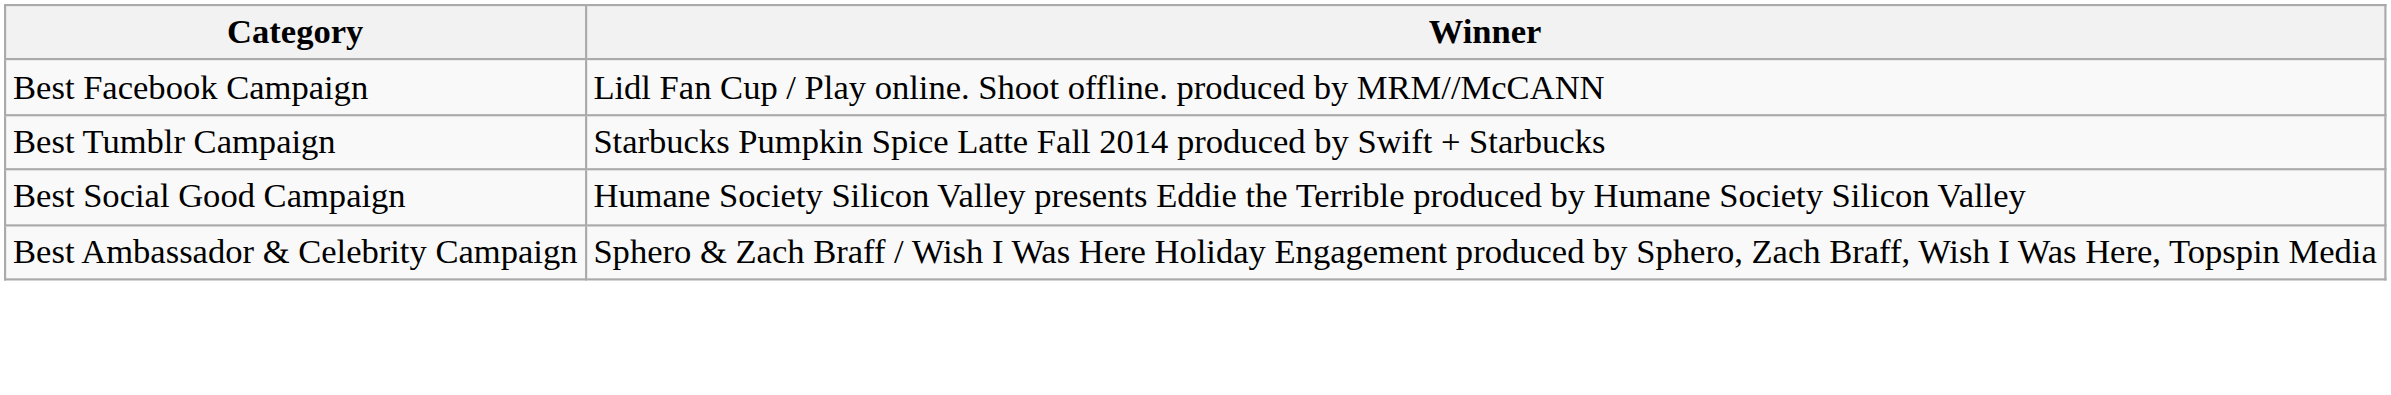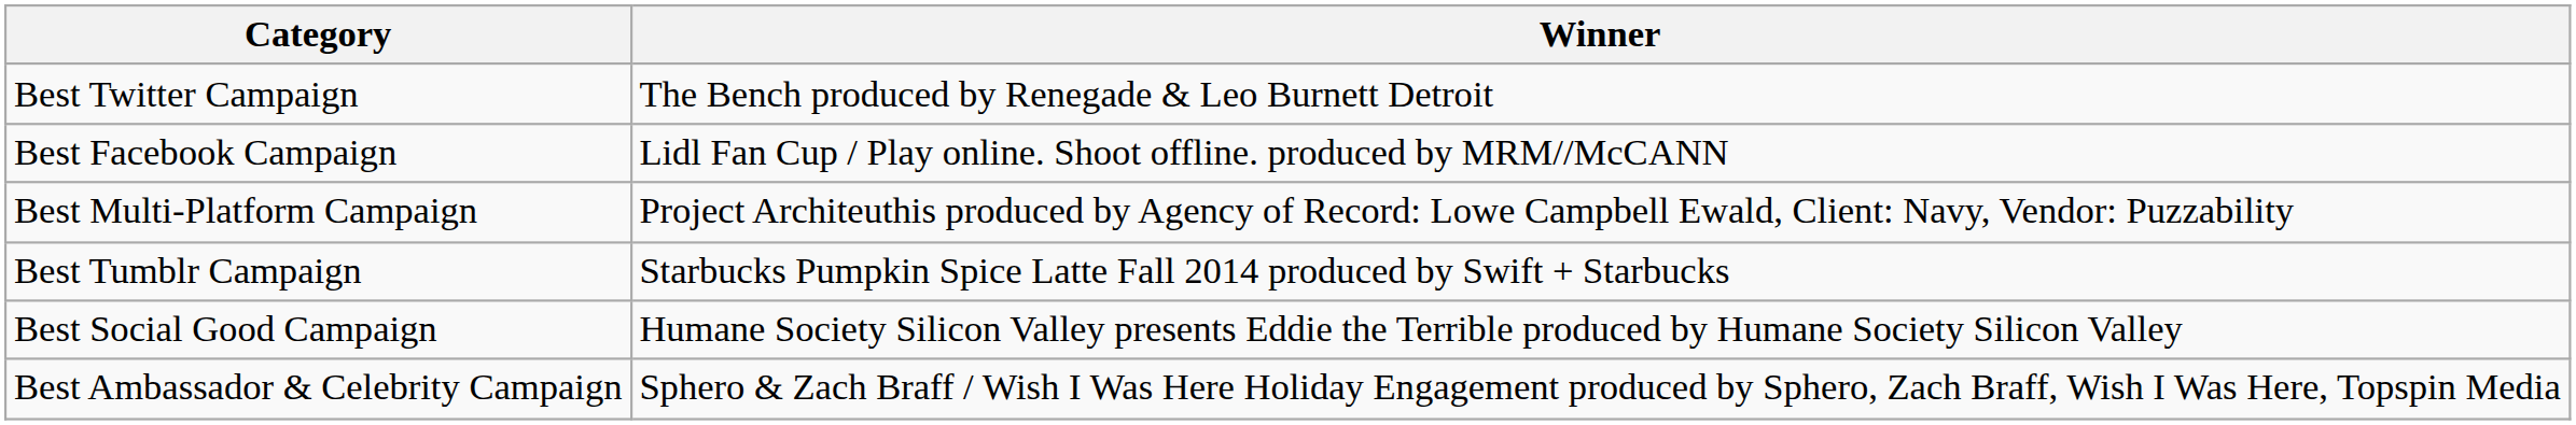 <table class="wikitable">
 <tr>
 <th>Category</th>
 <th>Winner</th>
 </tr>
 <tr>
+<td>Best Twitter Campaign</td>
+<td>The Bench produced by Renegade & Leo Burnett Detroit</td>
+</tr>
+<tr>
 <td>Best Facebook Campaign</td>
 <td>Lidl Fan Cup / Play online. Shoot offline. produced by MRM//McCANN</td>
+</tr>
+<tr>
+<td>Best Multi-Platform Campaign</td>
+<td>Project Architeuthis produced by Agency of Record: Lowe Campbell Ewald, Client: Navy, Vendor: Puzzability</td>
 </tr>
 <tr>
 <td>Best Tumblr Campaign</td>
 <td>Starbucks Pumpkin Spice Latte Fall 2014 produced by Swift + Starbucks</td>
 </tr>
 <tr>
 <td>Best Social Good Campaign</td>
 <td>Humane Society Silicon Valley presents Eddie the Terrible produced by Humane Society Silicon Valley</td>
 </tr>
 <tr>
 <td>Best Ambassador & Celebrity Campaign</td>
 <td>Sphero & Zach Braff / Wish I Was Here Holiday Engagement produced by Sphero, Zach Braff, Wish I Was Here, Topspin Media</td>
 </tr>
 </table>
